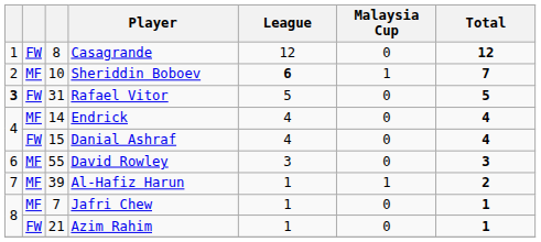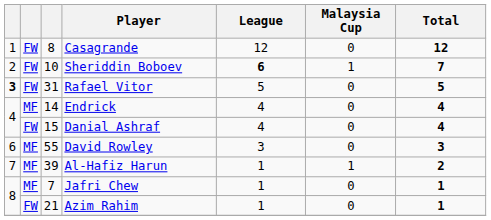 <table class="wikitable sortable" style="font-size: 95%; text-align: center;">
 <tr>
 <th width=10></th>
 <th width=10></th>
 <th width=10></th>
 <th width=150>Player</th>
 <th width=85>League</th>
 <th width=85>Malaysia Cup</th>
 <th width=85>Total</th>
 </tr>
 <tr>
 <td>1</td>
 <td><a href='#'>FW</a></td>
 <td>8</td>
 <td align=left> <a href='#'>Casagrande</a></td>
 <td>12</td>
 <td>0</td>
 <td 12><strong>12</strong></td>
 </tr>
 <tr>
 <td rowspan="1">2</td>
-<td><a href='#'>MF</a></td>
+<td><a href='#'>FW</a></td>
 <td>10</td>
 <td align=left> <a href='#'>Sheriddin Boboev</a></td>
 <td><strong>6</strong></td>
 <td>1</td>
 <td 6><strong>7</strong></td>
 </tr>
 <tr>
 <td rowspan="1"><strong>3</strong></td>
 <td><a href='#'>FW</a></td>
 <td>31</td>
 <td align=left> <a href='#'>Rafael Vitor</a></td>
 <td>5</td>
 <td>0</td>
 <td 5><strong>5</strong></td>
 </tr>
 <tr>
 <td rowspan="2">4</td>
 <td><a href='#'>MF</a></td>
 <td>14</td>
 <td align=left> <a href='#'>Endrick</a></td>
 <td>4</td>
 <td>0</td>
 <td 4><strong>4</strong></td>
 </tr>
 <tr>
 <td><a href='#'>FW</a></td>
 <td>15</td>
 <td align=left> <a href='#'>Danial Ashraf</a></td>
 <td>4</td>
 <td>0</td>
 <td 4><strong>4</strong></td>
 </tr>
 <tr>
 <td>6</td>
 <td><a href='#'>MF</a></td>
 <td>55</td>
 <td align=left>   <a href='#'>David Rowley</a></td>
 <td>3</td>
 <td>0</td>
 <td 2><strong>3</strong></td>
 </tr>
 <tr>
 <td>7</td>
 <td><a href='#'>MF</a></td>
 <td>39</td>
 <td align=left> <a href='#'>Al-Hafiz Harun</a></td>
 <td>1</td>
 <td>1</td>
 <td 1><strong>2</strong></td>
 </tr>
 <tr>
 <td rowspan="2">8</td>
 <td><a href='#'>MF</a></td>
 <td>7</td>
 <td align=left> <a href='#'>Jafri Chew</a></td>
 <td>1</td>
 <td>0</td>
 <td 1><strong>1</strong></td>
 </tr>
 <tr>
 <td><a href='#'>FW</a></td>
 <td>21</td>
 <td align=left> <a href='#'>Azim Rahim</a></td>
 <td>1</td>
 <td>0</td>
 <td 1><strong>1</strong></td>
 </tr>
 <tr>
 </tr>
 </table>
